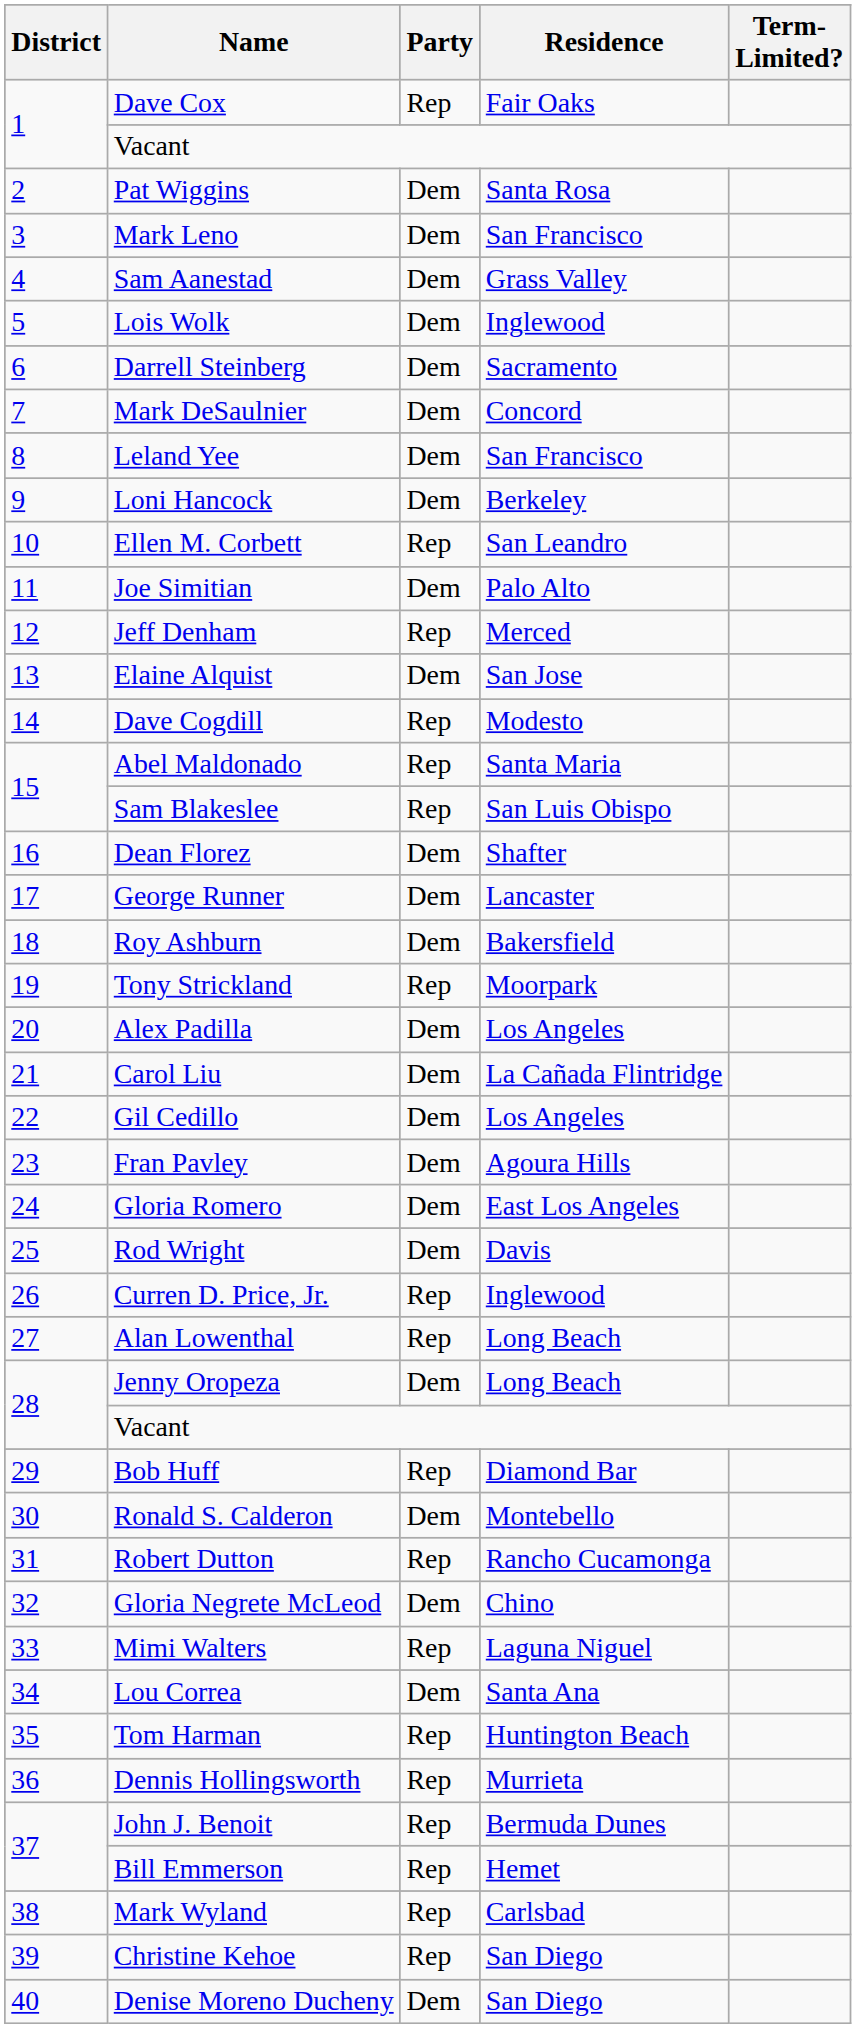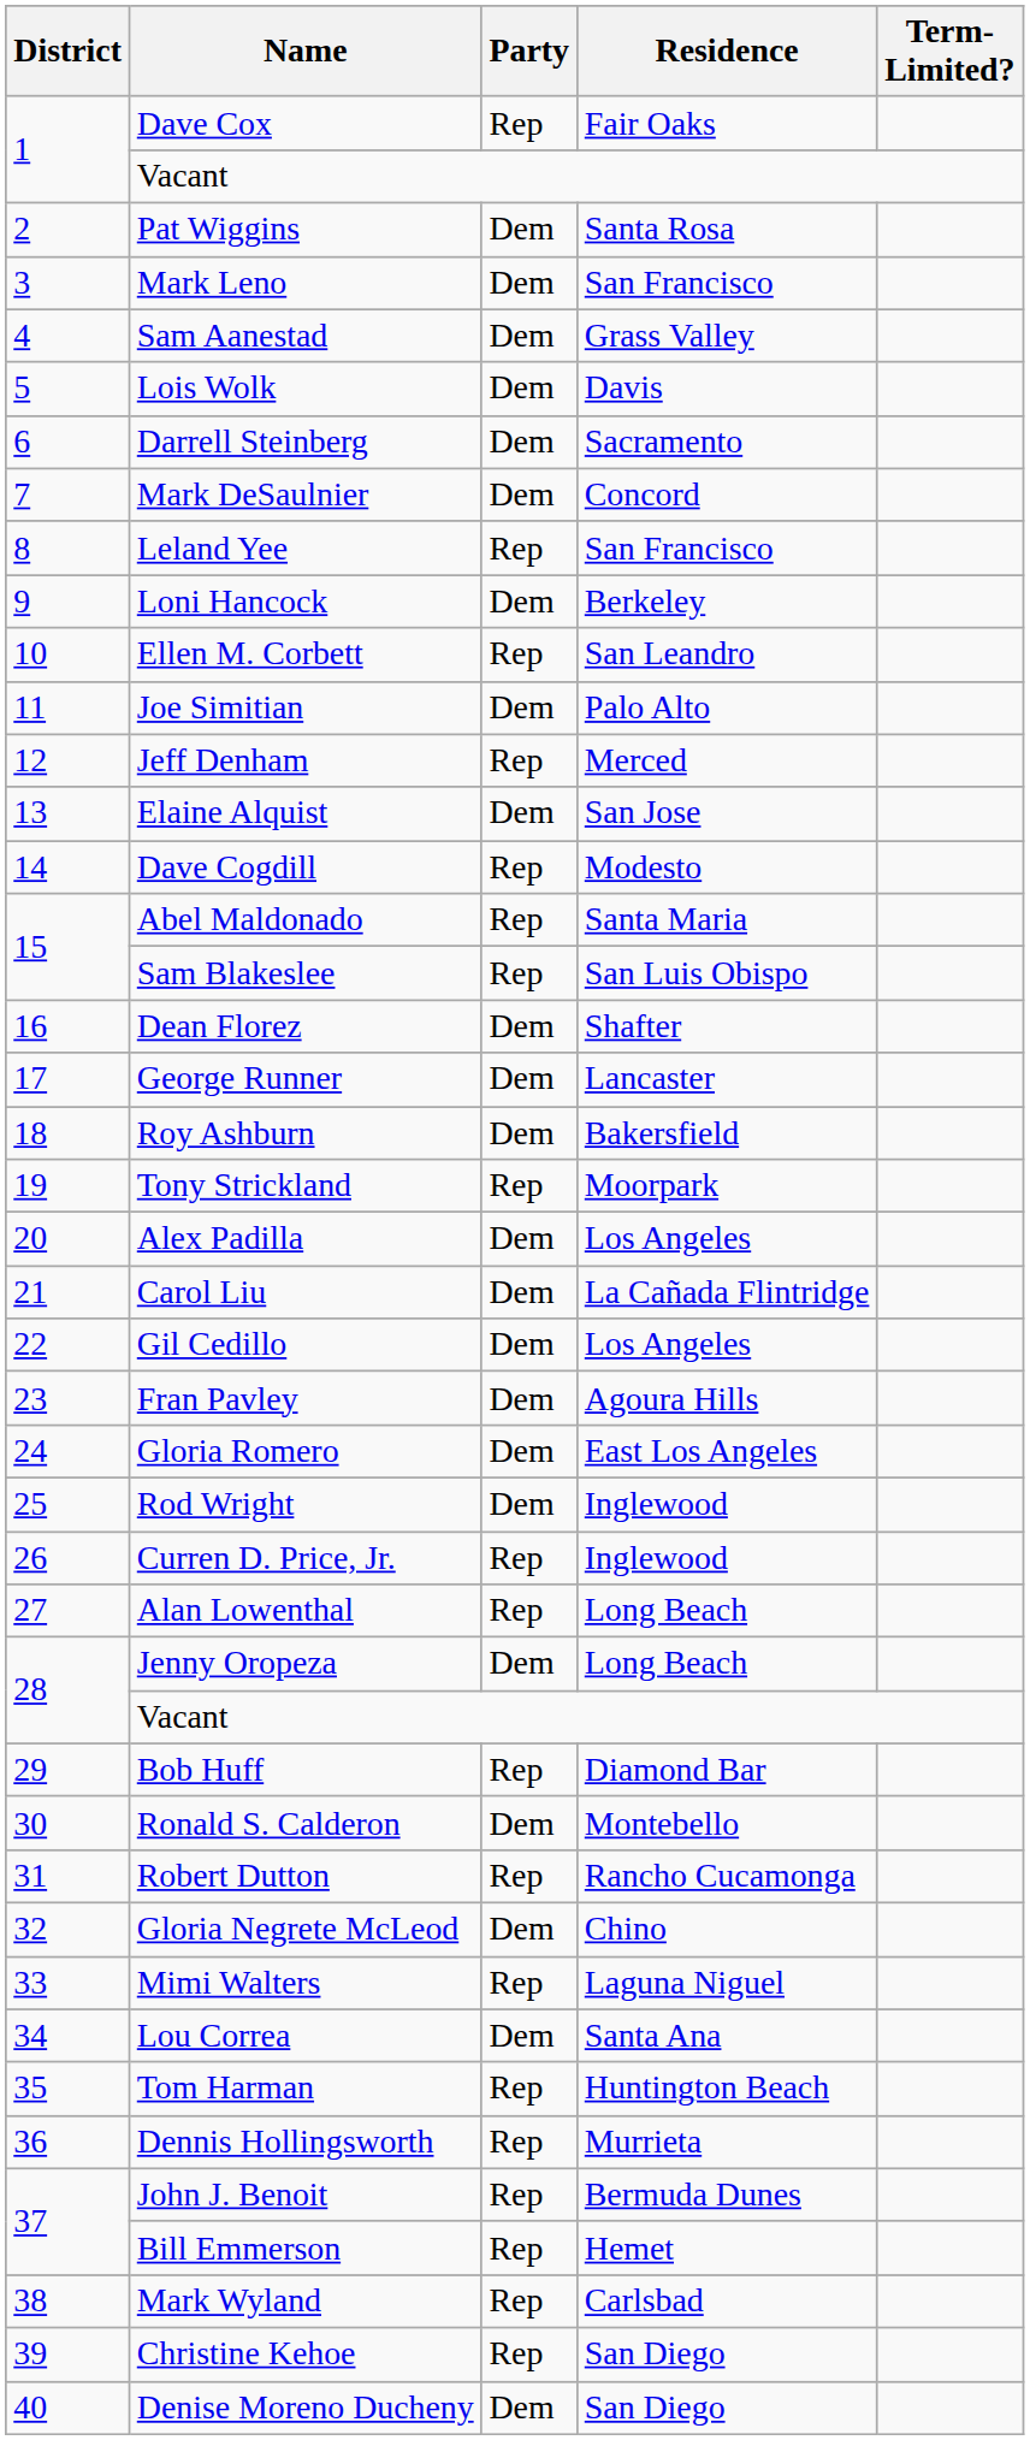 <table class="wikitable">
 <tr>
 <th>District</th>
 <th>Name</th>
 <th>Party</th>
 <th>Residence</th>
 <th>Term-<br>Limited?</th>
 </tr>
 <tr>
 <td rowspan="2"><a href='#'>1</a></td>
 <td><a href='#'>Dave Cox</a></td>
 <td>Rep</td>
 <td><a href='#'>Fair Oaks</a></td>
 <td></td>
 </tr>
 <tr>
 <td colspan="4">Vacant</td>
 </tr>
 <tr>
 <td><a href='#'>2</a></td>
 <td><a href='#'>Pat Wiggins</a></td>
 <td>Dem</td>
 <td><a href='#'>Santa Rosa</a></td>
 <td></td>
 </tr>
 <tr>
 <td><a href='#'>3</a></td>
 <td><a href='#'>Mark Leno</a></td>
 <td>Dem</td>
 <td><a href='#'>San Francisco</a></td>
 <td></td>
 </tr>
 <tr>
 <td><a href='#'>4</a></td>
 <td><a href='#'>Sam Aanestad</a></td>
 <td>Dem</td>
 <td><a href='#'>Grass Valley</a></td>
 <td></td>
 </tr>
 <tr>
 <td><a href='#'>5</a></td>
 <td><a href='#'>Lois Wolk</a></td>
 <td>Dem</td>
-<td><a href='#'>Inglewood</a></td>
+<td><a href='#'>Davis</a></td>
 <td></td>
 </tr>
 <tr>
 <td><a href='#'>6</a></td>
 <td><a href='#'>Darrell Steinberg</a></td>
 <td>Dem</td>
 <td><a href='#'>Sacramento</a></td>
 <td></td>
 </tr>
 <tr>
 <td><a href='#'>7</a></td>
 <td><a href='#'>Mark DeSaulnier</a></td>
 <td>Dem</td>
 <td><a href='#'>Concord</a></td>
 <td></td>
 </tr>
 <tr>
 <td><a href='#'>8</a></td>
 <td><a href='#'>Leland Yee</a></td>
-<td>Dem</td>
+<td>Rep</td>
 <td><a href='#'>San Francisco</a></td>
 <td></td>
 </tr>
 <tr>
 <td><a href='#'>9</a></td>
 <td><a href='#'>Loni Hancock</a></td>
 <td>Dem</td>
 <td><a href='#'>Berkeley</a></td>
 <td></td>
 </tr>
 <tr>
 <td><a href='#'>10</a></td>
 <td><a href='#'>Ellen M. Corbett</a></td>
 <td>Rep</td>
 <td><a href='#'>San Leandro</a></td>
 <td></td>
 </tr>
 <tr>
 <td><a href='#'>11</a></td>
 <td><a href='#'>Joe Simitian</a></td>
 <td>Dem</td>
 <td><a href='#'>Palo Alto</a></td>
 <td></td>
 </tr>
 <tr>
 <td><a href='#'>12</a></td>
 <td><a href='#'>Jeff Denham</a></td>
 <td>Rep</td>
 <td><a href='#'>Merced</a></td>
 <td></td>
 </tr>
 <tr>
 <td><a href='#'>13</a></td>
 <td><a href='#'>Elaine Alquist</a></td>
 <td>Dem</td>
 <td><a href='#'>San Jose</a></td>
 <td></td>
 </tr>
 <tr>
 <td><a href='#'>14</a></td>
 <td><a href='#'>Dave Cogdill</a></td>
 <td>Rep</td>
 <td><a href='#'>Modesto</a></td>
 <td></td>
 </tr>
 <tr>
 <td rowspan="2"><a href='#'>15</a></td>
 <td><a href='#'>Abel Maldonado</a></td>
 <td>Rep</td>
 <td><a href='#'>Santa Maria</a></td>
 <td></td>
 </tr>
 <tr>
 <td><a href='#'>Sam Blakeslee</a></td>
 <td>Rep</td>
 <td><a href='#'>San Luis Obispo</a></td>
 <td></td>
 </tr>
 <tr>
 <td><a href='#'>16</a></td>
 <td><a href='#'>Dean Florez</a></td>
 <td>Dem</td>
 <td><a href='#'>Shafter</a></td>
 <td></td>
 </tr>
 <tr>
 <td><a href='#'>17</a></td>
 <td><a href='#'>George Runner</a></td>
 <td>Dem</td>
 <td><a href='#'>Lancaster</a></td>
 <td></td>
 </tr>
 <tr>
 <td><a href='#'>18</a></td>
 <td><a href='#'>Roy Ashburn</a></td>
 <td>Dem</td>
 <td><a href='#'>Bakersfield</a></td>
 <td></td>
 </tr>
 <tr>
 <td><a href='#'>19</a></td>
 <td><a href='#'>Tony Strickland</a></td>
 <td>Rep</td>
 <td><a href='#'>Moorpark</a></td>
 <td></td>
 </tr>
 <tr>
 <td><a href='#'>20</a></td>
 <td><a href='#'>Alex Padilla</a></td>
 <td>Dem</td>
 <td><a href='#'>Los Angeles</a></td>
 <td></td>
 </tr>
 <tr>
 <td><a href='#'>21</a></td>
 <td><a href='#'>Carol Liu</a></td>
 <td>Dem</td>
 <td><a href='#'>La Cañada Flintridge</a></td>
 <td></td>
 </tr>
 <tr>
 <td><a href='#'>22</a></td>
 <td><a href='#'>Gil Cedillo</a></td>
 <td>Dem</td>
 <td><a href='#'>Los Angeles</a></td>
 <td></td>
 </tr>
 <tr>
 <td><a href='#'>23</a></td>
 <td><a href='#'>Fran Pavley</a></td>
 <td>Dem</td>
 <td><a href='#'>Agoura Hills</a></td>
 <td></td>
 </tr>
 <tr>
 <td><a href='#'>24</a></td>
 <td><a href='#'>Gloria Romero</a></td>
 <td>Dem</td>
 <td><a href='#'>East Los Angeles</a></td>
 <td></td>
 </tr>
 <tr>
 <td><a href='#'>25</a></td>
 <td><a href='#'>Rod Wright</a></td>
 <td>Dem</td>
-<td><a href='#'>Davis</a></td>
+<td><a href='#'>Inglewood</a></td>
 <td></td>
 </tr>
 <tr>
 <td><a href='#'>26</a></td>
 <td><a href='#'>Curren D. Price, Jr.</a></td>
 <td>Rep</td>
 <td><a href='#'>Inglewood</a></td>
 <td></td>
 </tr>
 <tr>
 <td><a href='#'>27</a></td>
 <td><a href='#'>Alan Lowenthal</a></td>
 <td>Rep</td>
 <td><a href='#'>Long Beach</a></td>
 <td></td>
 </tr>
 <tr>
 <td rowspan="2"><a href='#'>28</a></td>
 <td><a href='#'>Jenny Oropeza</a></td>
 <td>Dem</td>
 <td><a href='#'>Long Beach</a></td>
 <td></td>
 </tr>
 <tr>
 <td colspan="4">Vacant</td>
 </tr>
 <tr>
 <td><a href='#'>29</a></td>
 <td><a href='#'>Bob Huff</a></td>
 <td>Rep</td>
 <td><a href='#'>Diamond Bar</a></td>
 <td></td>
 </tr>
 <tr>
 <td><a href='#'>30</a></td>
 <td><a href='#'>Ronald S. Calderon</a></td>
 <td>Dem</td>
 <td><a href='#'>Montebello</a></td>
 <td></td>
 </tr>
 <tr>
 <td><a href='#'>31</a></td>
 <td><a href='#'>Robert Dutton</a></td>
 <td>Rep</td>
 <td><a href='#'>Rancho Cucamonga</a></td>
 <td></td>
 </tr>
 <tr>
 <td><a href='#'>32</a></td>
 <td><a href='#'>Gloria Negrete McLeod</a></td>
 <td>Dem</td>
 <td><a href='#'>Chino</a></td>
 <td></td>
 </tr>
 <tr>
 <td><a href='#'>33</a></td>
 <td><a href='#'>Mimi Walters</a></td>
 <td>Rep</td>
 <td><a href='#'>Laguna Niguel</a></td>
 <td></td>
 </tr>
 <tr>
 <td><a href='#'>34</a></td>
 <td><a href='#'>Lou Correa</a></td>
 <td>Dem</td>
 <td><a href='#'>Santa Ana</a></td>
 <td></td>
 </tr>
 <tr>
 <td><a href='#'>35</a></td>
 <td><a href='#'>Tom Harman</a></td>
 <td>Rep</td>
 <td><a href='#'>Huntington Beach</a></td>
 <td></td>
 </tr>
 <tr>
 <td><a href='#'>36</a></td>
 <td><a href='#'>Dennis Hollingsworth</a></td>
 <td>Rep</td>
 <td><a href='#'>Murrieta</a></td>
 <td></td>
 </tr>
 <tr>
 <td rowspan="2"><a href='#'>37</a></td>
 <td><a href='#'>John J. Benoit</a></td>
 <td>Rep</td>
 <td><a href='#'>Bermuda Dunes</a></td>
 <td></td>
 </tr>
 <tr>
 <td><a href='#'>Bill Emmerson</a></td>
 <td>Rep</td>
 <td><a href='#'>Hemet</a></td>
 <td></td>
 </tr>
 <tr>
 <td><a href='#'>38</a></td>
 <td><a href='#'>Mark Wyland</a></td>
 <td>Rep</td>
 <td><a href='#'>Carlsbad</a></td>
 <td></td>
 </tr>
 <tr>
 <td><a href='#'>39</a></td>
 <td><a href='#'>Christine Kehoe</a></td>
 <td>Rep</td>
 <td><a href='#'>San Diego</a></td>
 <td></td>
 </tr>
 <tr>
 <td><a href='#'>40</a></td>
 <td><a href='#'>Denise Moreno Ducheny</a></td>
 <td>Dem</td>
 <td><a href='#'>San Diego</a></td>
 <td></td>
 </tr>
 </table>
